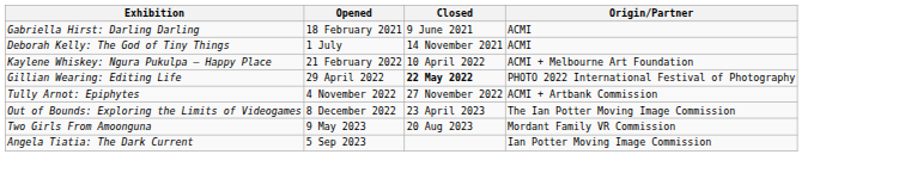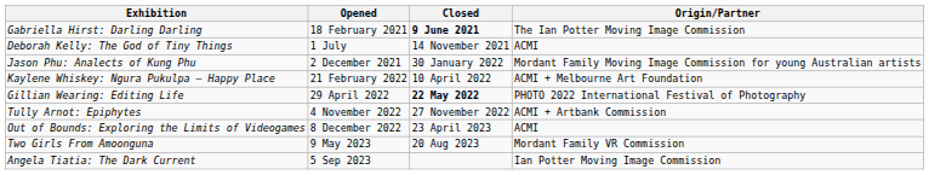 <table class="wikitable" border="1">
 <tr>
 <th>Exhibition</th>
 <th>Opened</th>
 <th>Closed</th>
 <th>Origin/Partner</th>
 </tr>
 <tr>
 <td><em>Gabriella Hirst: Darling Darling</em></td>
 <td>18 February 2021</td>
-<td>9 June 2021</td>
-<td>ACMI</td>
+<td><strong>9 June 2021</strong></td>
+<td>The Ian Potter Moving Image Commission</td>
 </tr>
 <tr>
 <td><em>Deborah Kelly: The God of Tiny Things</em></td>
 <td>1 July</td>
 <td>14 November 2021</td>
 <td>ACMI</td>
+</tr>
+<tr>
+<td><em>Jason Phu: Analects of Kung Phu</em></td>
+<td>2 December 2021</td>
+<td>30 January 2022</td>
+<td>Mordant Family Moving Image Commission for young Australian artists</td>
 </tr>
 <tr>
 <td><em>Kaylene Whiskey: Ngura Pukulpa – Happy Place</em></td>
 <td>21 February 2022</td>
 <td>10 April 2022</td>
 <td>ACMI + Melbourne Art Foundation</td>
 </tr>
 <tr>
 <td><em>Gillian Wearing: Editing Life</em></td>
 <td>29 April 2022</td>
 <td><strong>22 May 2022</strong></td>
 <td>PHOTO 2022 International Festival of Photography</td>
 </tr>
 <tr>
 <td><em>Tully Arnot: Epiphytes</em></td>
 <td>4 November 2022</td>
 <td>27 November 2022</td>
 <td>ACMI + Artbank Commission</td>
 </tr>
 <tr>
 <td><em>Out of Bounds: Exploring the Limits of Videogames</em></td>
 <td>8 December 2022</td>
 <td>23 April 2023</td>
-<td>The Ian Potter Moving Image Commission</td>
+<td>ACMI</td>
 </tr>
 <tr>
 <td><em>Two Girls From Amoonguna</em></td>
 <td>9 May 2023</td>
 <td>20 Aug 2023</td>
 <td>Mordant Family VR Commission</td>
 </tr>
 <tr>
 <td><em>Angela Tiatia: The Dark Current</em></td>
 <td>5 Sep 2023</td>
 <td></td>
 <td>Ian Potter Moving Image Commission</td>
 </tr>
 </table>
